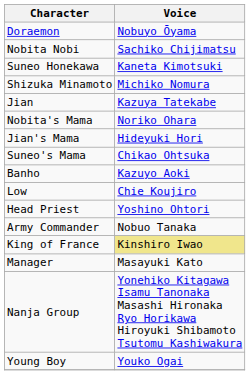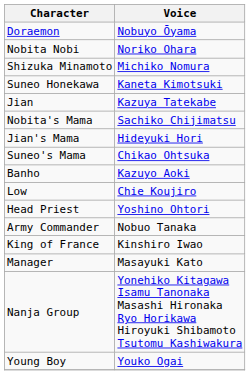 <table class="wikitable">
 <tr>
 <th>Character</th>
 <th>Voice</th>
 </tr>
 <tr>
 <td><a href='#'>Doraemon</a></td>
 <td><a href='#'>Nobuyo Ōyama</a></td>
 </tr>
 <tr>
 <td>Nobita Nobi</td>
-<td><a href='#'>Sachiko Chijimatsu</a></td>
+<td><a href='#'>Noriko Ohara</a></td>
+</tr>
+<tr>
+<td>Shizuka Minamoto</td>
+<td><a href='#'>Michiko Nomura</a></td>
 </tr>
 <tr>
 <td>Suneo Honekawa</td>
 <td><a href='#'>Kaneta Kimotsuki</a></td>
-</tr>
-<tr>
-<td>Shizuka Minamoto</td>
-<td><a href='#'>Michiko Nomura</a></td>
 </tr>
 <tr>
 <td>Jian</td>
 <td><a href='#'>Kazuya Tatekabe</a></td>
 </tr>
 <tr>
 <td>Nobita's Mama</td>
-<td><a href='#'>Noriko Ohara</a></td>
+<td><a href='#'>Sachiko Chijimatsu</a></td>
 </tr>
 <tr>
 <td>Jian's Mama</td>
 <td><a href='#'>Hideyuki Hori</a></td>
 </tr>
 <tr>
 <td>Suneo's Mama</td>
 <td><a href='#'>Chikao Ohtsuka</a></td>
 </tr>
 <tr>
 <td>Banho</td>
 <td><a href='#'>Kazuyo Aoki</a></td>
 </tr>
 <tr>
 <td>Low</td>
 <td><a href='#'>Chie Koujiro</a></td>
 </tr>
 <tr>
 <td>Head Priest</td>
 <td><a href='#'>Yoshino Ohtori</a></td>
 </tr>
 <tr>
 <td>Army Commander</td>
 <td>Nobuo Tanaka</td>
 </tr>
 <tr>
 <td>King of France</td>
-<td style="background: khaki;">Kinshiro Iwao</td>
+<td>Kinshiro Iwao</td>
 </tr>
 <tr>
 <td>Manager</td>
 <td>Masayuki Kato</td>
 </tr>
 <tr>
 <td>Nanja Group</td>
 <td><a href='#'>Yonehiko Kitagawa</a><br><a href='#'>Isamu Tanonaka</a><br>Masashi Hironaka<br><a href='#'>Ryo Horikawa</a><br>Hiroyuki Shibamoto<br><a href='#'>Tsutomu Kashiwakura</a></td>
 </tr>
 <tr>
 <td>Young Boy</td>
 <td><a href='#'>Youko Ogai</a></td>
 </tr>
 <tr>
 </tr>
 </table>
